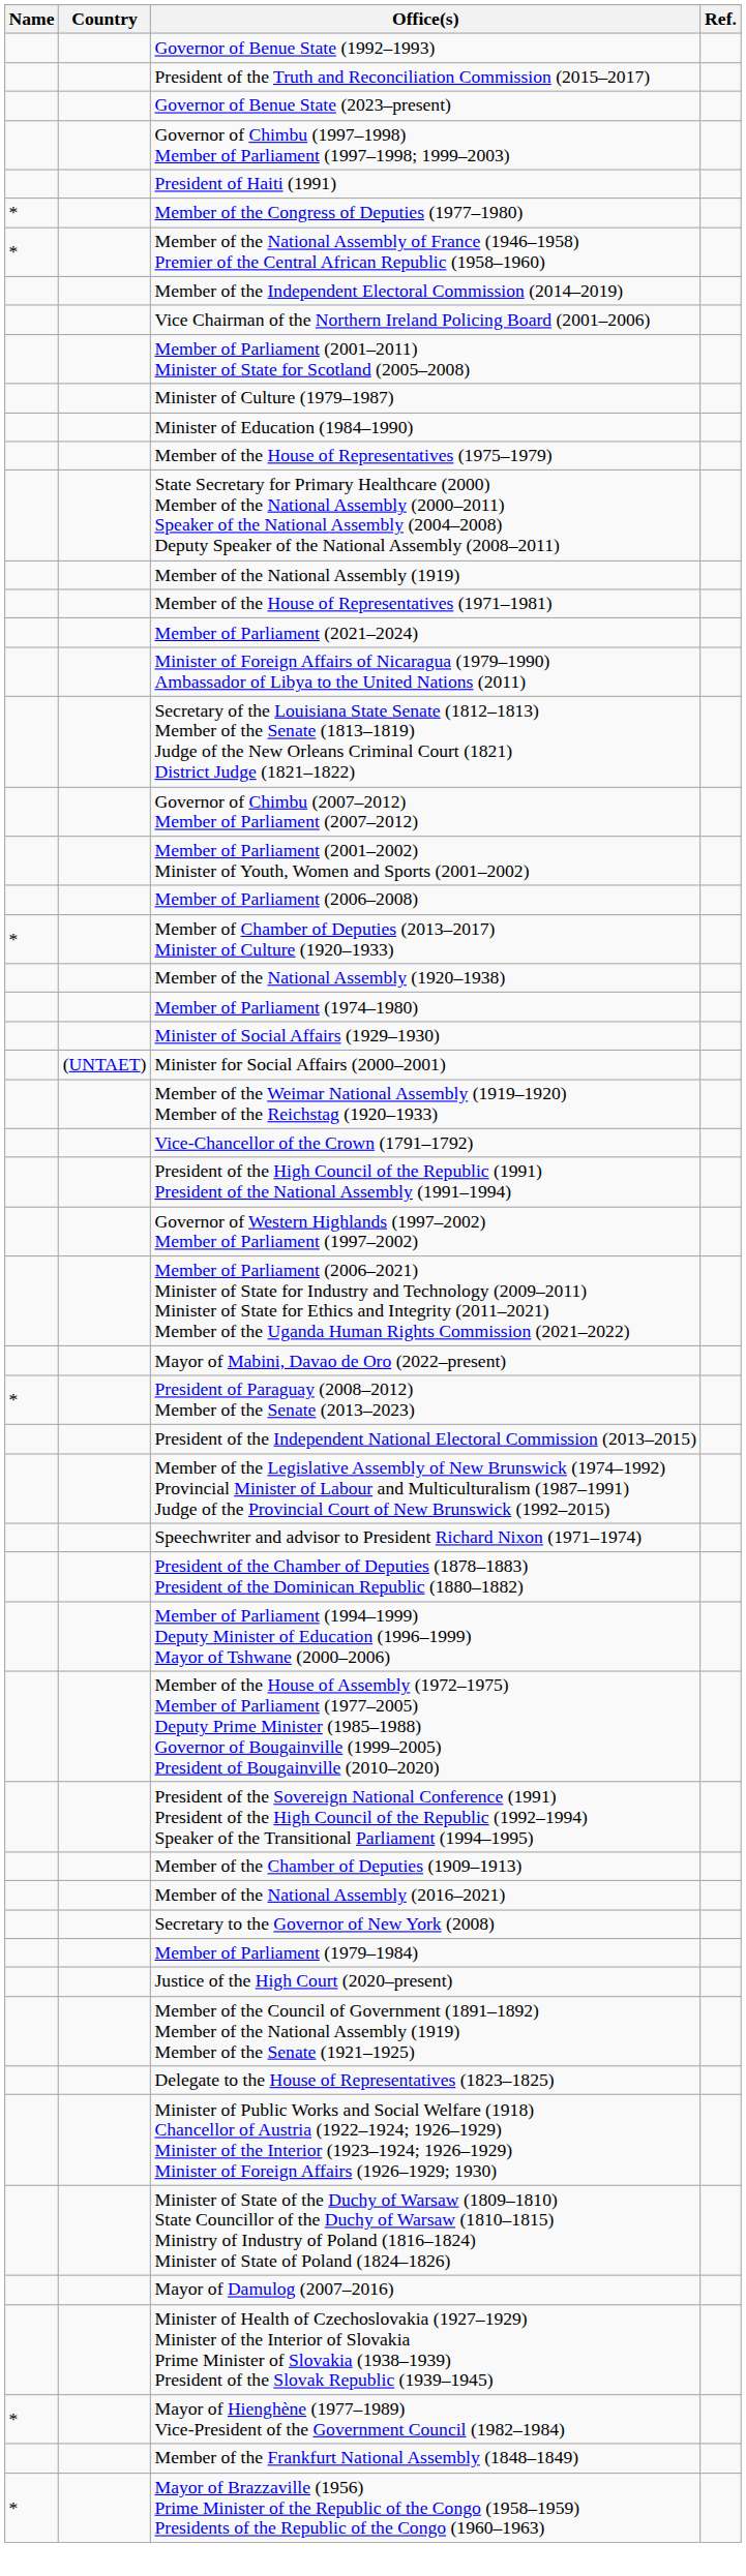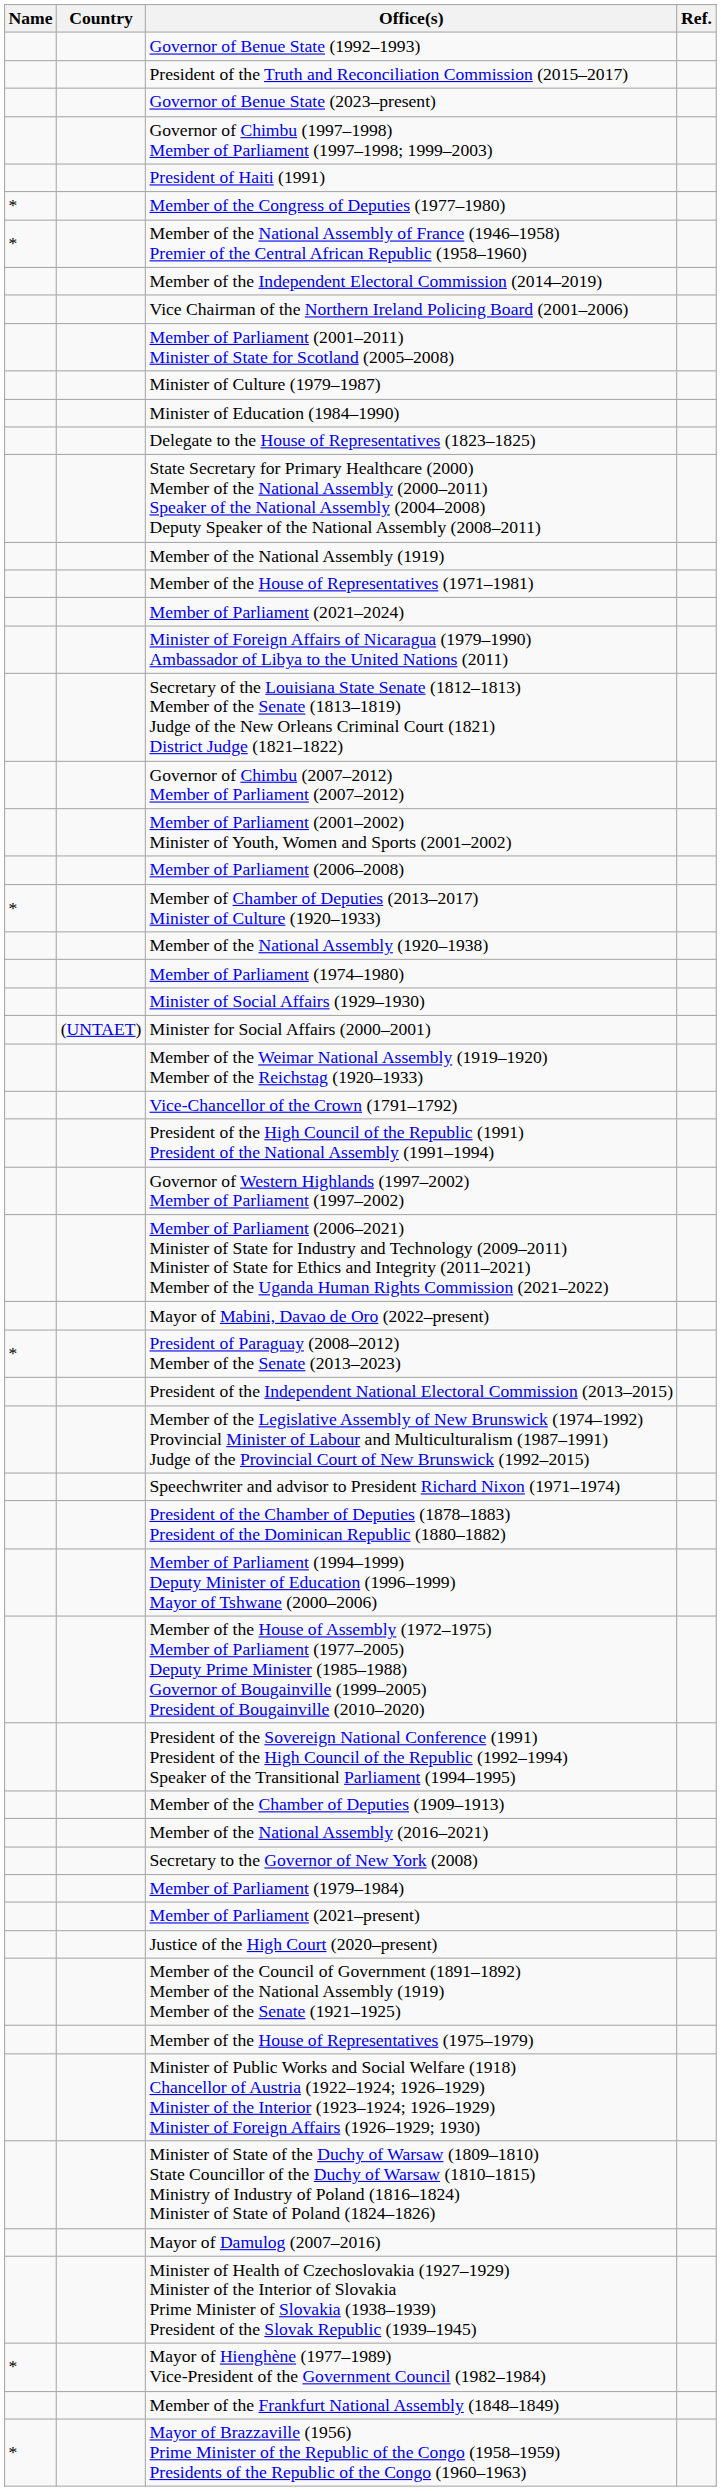 <table class="wikitable sortable">
 <tr>
 <th>Name</th>
 <th>Country</th>
 <th>Office(s)</th>
 <th>Ref.</th>
 </tr>
 <tr>
 <td></td>
 <td></td>
 <td><a href='#'>Governor of Benue State</a> (1992–1993)</td>
 <td></td>
 </tr>
 <tr>
 <td></td>
 <td></td>
 <td>President of the <a href='#'>Truth and Reconciliation Commission</a> (2015–2017)</td>
 <td></td>
 </tr>
 <tr>
 <td></td>
 <td></td>
 <td><a href='#'>Governor of Benue State</a> (2023–present)</td>
 <td></td>
 </tr>
 <tr>
 <td></td>
 <td></td>
 <td>Governor of <a href='#'>Chimbu</a> (1997–1998)<br><a href='#'>Member of Parliament</a> (1997–1998; 1999–2003)</td>
 <td></td>
 </tr>
 <tr>
 <td></td>
 <td></td>
 <td><a href='#'>President of Haiti</a> (1991)</td>
 <td></td>
 </tr>
 <tr>
 <td>*</td>
 <td></td>
 <td><a href='#'>Member of the Congress of Deputies</a> (1977–1980)</td>
 <td></td>
 </tr>
 <tr>
 <td>*</td>
 <td><br></td>
 <td>Member of the <a href='#'>National Assembly of France</a> (1946–1958)<br><a href='#'>Premier of the Central African Republic</a> (1958–1960)</td>
 <td></td>
 </tr>
 <tr>
 <td></td>
 <td></td>
 <td>Member of the <a href='#'>Independent Electoral Commission</a> (2014–2019)</td>
 <td></td>
 </tr>
 <tr>
 <td></td>
 <td></td>
 <td>Vice Chairman of the <a href='#'>Northern Ireland Policing Board</a> (2001–2006)</td>
 <td></td>
 </tr>
 <tr>
 <td></td>
 <td></td>
 <td><a href='#'>Member of Parliament</a> (2001–2011)<br><a href='#'>Minister of State for Scotland</a> (2005–2008)</td>
 <td></td>
 </tr>
 <tr>
 <td></td>
 <td></td>
 <td>Minister of Culture (1979–1987)</td>
 <td></td>
 </tr>
 <tr>
 <td></td>
 <td></td>
 <td>Minister of Education (1984–1990)</td>
 <td></td>
 </tr>
 <tr>
 <td></td>
 <td></td>
-<td>Member of the <a href='#'>House of Representatives</a> (1975–1979)</td>
+<td>Delegate to the <a href='#'>House of Representatives</a> (1823–1825)</td>
 <td></td>
 </tr>
 <tr>
 <td></td>
 <td></td>
 <td>State Secretary for Primary Healthcare (2000)<br>Member of the <a href='#'>National Assembly</a> (2000–2011)<br><a href='#'>Speaker of the National Assembly</a> (2004–2008)<br>Deputy Speaker of the National Assembly (2008–2011)</td>
 <td></td>
 </tr>
 <tr>
 <td></td>
 <td></td>
 <td>Member of the National Assembly (1919)</td>
 <td></td>
 </tr>
 <tr>
 <td></td>
 <td></td>
 <td>Member of the <a href='#'>House of Representatives</a> (1971–1981)</td>
 <td></td>
 </tr>
 <tr>
 <td></td>
 <td></td>
 <td><a href='#'>Member of Parliament</a> (2021–2024)</td>
 <td></td>
 </tr>
 <tr>
 <td></td>
 <td><br></td>
 <td><a href='#'>Minister of Foreign Affairs of Nicaragua</a> (1979–1990)<br><a href='#'>Ambassador of Libya to the United Nations</a> (2011)</td>
 <td></td>
 </tr>
 <tr>
 <td></td>
 <td></td>
 <td>Secretary of the <a href='#'>Louisiana State Senate</a> (1812–1813)<br>Member of the <a href='#'>Senate</a> (1813–1819)<br>Judge of the New Orleans Criminal Court (1821)<br><a href='#'>District Judge</a> (1821–1822)</td>
 <td></td>
 </tr>
 <tr>
 <td></td>
 <td></td>
 <td>Governor of <a href='#'>Chimbu</a> (2007–2012)<br><a href='#'>Member of Parliament</a> (2007–2012)</td>
 <td></td>
 </tr>
 <tr>
 <td></td>
 <td></td>
 <td><a href='#'>Member of Parliament</a> (2001–2002)<br>Minister of Youth, Women and Sports (2001–2002)</td>
 <td></td>
 </tr>
 <tr>
 <td></td>
 <td></td>
 <td><a href='#'>Member of Parliament</a> (2006–2008)</td>
 <td></td>
 </tr>
 <tr>
 <td>*</td>
 <td></td>
 <td>Member of <a href='#'>Chamber of Deputies</a> (2013–2017)<br><a href='#'>Minister of Culture</a> (1920–1933)</td>
 <td></td>
 </tr>
 <tr>
 <td></td>
 <td></td>
 <td>Member of the <a href='#'>National Assembly</a> (1920–1938)</td>
 <td></td>
 </tr>
 <tr>
 <td></td>
 <td></td>
 <td><a href='#'>Member of Parliament</a> (1974–1980)</td>
 <td></td>
 </tr>
 <tr>
 <td></td>
 <td></td>
 <td><a href='#'>Minister of Social Affairs</a> (1929–1930)</td>
 <td></td>
 </tr>
 <tr>
 <td></td>
 <td> (<a href='#'>UNTAET</a>)</td>
 <td>Minister for Social Affairs (2000–2001)</td>
 <td></td>
 </tr>
 <tr>
 <td></td>
 <td></td>
 <td>Member of the <a href='#'>Weimar National Assembly</a> (1919–1920)<br>Member of the <a href='#'>Reichstag</a> (1920–1933)</td>
 <td></td>
 </tr>
 <tr>
 <td></td>
 <td></td>
 <td><a href='#'>Vice-Chancellor of the Crown</a> (1791–1792)</td>
 <td></td>
 </tr>
 <tr>
 <td></td>
 <td></td>
 <td>President of the <a href='#'>High Council of the Republic</a> (1991)<br><a href='#'>President of the National Assembly</a> (1991–1994)</td>
 <td></td>
 </tr>
 <tr>
 <td></td>
 <td></td>
 <td>Governor of <a href='#'>Western Highlands</a> (1997–2002)<br><a href='#'>Member of Parliament</a> (1997–2002)</td>
 <td></td>
 </tr>
 <tr>
 <td></td>
 <td></td>
 <td><a href='#'>Member of Parliament</a> (2006–2021)<br>Minister of State for Industry and Technology (2009–2011)<br>Minister of State for Ethics and Integrity (2011–2021)<br>Member of the <a href='#'>Uganda Human Rights Commission</a> (2021–2022)</td>
 <td></td>
 </tr>
 <tr>
 <td></td>
 <td></td>
 <td>Mayor of <a href='#'>Mabini, Davao de Oro</a> (2022–present)</td>
 <td></td>
 </tr>
 <tr>
 <td>*</td>
 <td></td>
 <td><a href='#'>President of Paraguay</a> (2008–2012)<br>Member of the <a href='#'>Senate</a> (2013–2023)</td>
 <td></td>
 </tr>
 <tr>
 <td></td>
 <td></td>
 <td>President of the <a href='#'>Independent National Electoral Commission</a> (2013–2015)</td>
 <td></td>
 </tr>
 <tr>
 <td></td>
 <td></td>
 <td>Member of the <a href='#'>Legislative Assembly of New Brunswick</a> (1974–1992)<br>Provincial <a href='#'>Minister of Labour</a> and Multiculturalism (1987–1991)<br>Judge of the <a href='#'>Provincial Court of New Brunswick</a> (1992–2015)</td>
 <td></td>
 </tr>
 <tr>
 <td></td>
 <td></td>
 <td>Speechwriter and advisor to President <a href='#'>Richard Nixon</a> (1971–1974)</td>
 <td></td>
 </tr>
 <tr>
 <td></td>
 <td></td>
 <td><a href='#'>President of the Chamber of Deputies</a> (1878–1883)<br><a href='#'>President of the Dominican Republic</a> (1880–1882)</td>
 <td></td>
 </tr>
 <tr>
 <td></td>
 <td></td>
 <td><a href='#'>Member of Parliament</a> (1994–1999)<br><a href='#'>Deputy Minister of Education</a> (1996–1999)<br><a href='#'>Mayor of Tshwane</a> (2000–2006)</td>
 <td></td>
 </tr>
 <tr>
 <td></td>
 <td><br></td>
 <td>Member of the <a href='#'>House of Assembly</a> (1972–1975)<br><a href='#'>Member of Parliament</a> (1977–2005)<br><a href='#'>Deputy Prime Minister</a> (1985–1988)<br><a href='#'>Governor of Bougainville</a> (1999–2005)<br><a href='#'>President of Bougainville</a> (2010–2020)</td>
 <td></td>
 </tr>
 <tr>
 <td></td>
 <td></td>
 <td>President of the <a href='#'>Sovereign National Conference</a> (1991)<br>President of the <a href='#'>High Council of the Republic</a> (1992–1994)<br>Speaker of the Transitional <a href='#'>Parliament</a> (1994–1995)</td>
 <td></td>
 </tr>
 <tr>
 <td></td>
 <td></td>
 <td>Member of the <a href='#'>Chamber of Deputies</a> (1909–1913)</td>
 <td></td>
 </tr>
 <tr>
 <td></td>
 <td></td>
 <td>Member of the <a href='#'>National Assembly</a> (2016–2021)</td>
 <td></td>
 </tr>
 <tr>
 <td></td>
 <td></td>
 <td>Secretary to the <a href='#'>Governor of New York</a> (2008)</td>
 <td></td>
 </tr>
 <tr>
 <td></td>
 <td></td>
 <td><a href='#'>Member of Parliament</a> (1979–1984)</td>
 <td></td>
 </tr>
 <tr>
 <td></td>
 <td></td>
+<td><a href='#'>Member of Parliament</a> (2021–present)</td>
+<td></td>
+</tr>
+<tr>
+<td></td>
+<td></td>
 <td>Justice of the <a href='#'>High Court</a> (2020–present)</td>
 <td></td>
 </tr>
 <tr>
 <td></td>
 <td></td>
 <td>Member of the Council of Government (1891–1892)<br>Member of the National Assembly (1919)<br>Member of the <a href='#'>Senate</a> (1921–1925)</td>
 <td></td>
 </tr>
 <tr>
 <td></td>
 <td></td>
-<td>Delegate to the <a href='#'>House of Representatives</a> (1823–1825)</td>
+<td>Member of the <a href='#'>House of Representatives</a> (1975–1979)</td>
 <td></td>
 </tr>
 <tr>
 <td></td>
 <td></td>
 <td>Minister of Public Works and Social Welfare (1918)<br><a href='#'>Chancellor of Austria</a> (1922–1924; 1926–1929)<br><a href='#'>Minister of the Interior</a> (1923–1924; 1926–1929)<br><a href='#'>Minister of Foreign Affairs</a> (1926–1929; 1930)</td>
 <td></td>
 </tr>
 <tr>
 <td></td>
 <td><br></td>
 <td>Minister of State of the <a href='#'>Duchy of Warsaw</a> (1809–1810)<br>State Councillor of the <a href='#'>Duchy of Warsaw</a> (1810–1815)<br>Ministry of Industry of Poland (1816–1824)<br>Minister of State of Poland (1824–1826)</td>
 <td></td>
 </tr>
 <tr>
 <td></td>
 <td></td>
 <td>Mayor of <a href='#'>Damulog</a> (2007–2016)</td>
 <td></td>
 </tr>
 <tr>
 <td></td>
 <td><br></td>
 <td>Minister of Health of Czechoslovakia (1927–1929)<br>Minister of the Interior of Slovakia<br>Prime Minister of <a href='#'>Slovakia</a> (1938–1939)<br>President of the <a href='#'>Slovak Republic</a> (1939–1945)</td>
 <td></td>
 </tr>
 <tr>
 <td>*</td>
 <td></td>
 <td>Mayor of <a href='#'>Hienghène</a> (1977–1989)<br>Vice-President of the <a href='#'>Government Council</a> (1982–1984)</td>
 <td></td>
 </tr>
 <tr>
 <td></td>
 <td></td>
 <td>Member of the <a href='#'>Frankfurt National Assembly</a> (1848–1849)</td>
 <td></td>
 </tr>
 <tr>
 <td>*</td>
 <td><br></td>
 <td><a href='#'>Mayor of Brazzaville</a> (1956)<br><a href='#'>Prime Minister of the Republic of the Congo</a> (1958–1959)<br><a href='#'>Presidents of the Republic of the Congo</a> (1960–1963)</td>
 <td></td>
 </tr>
 </table>
